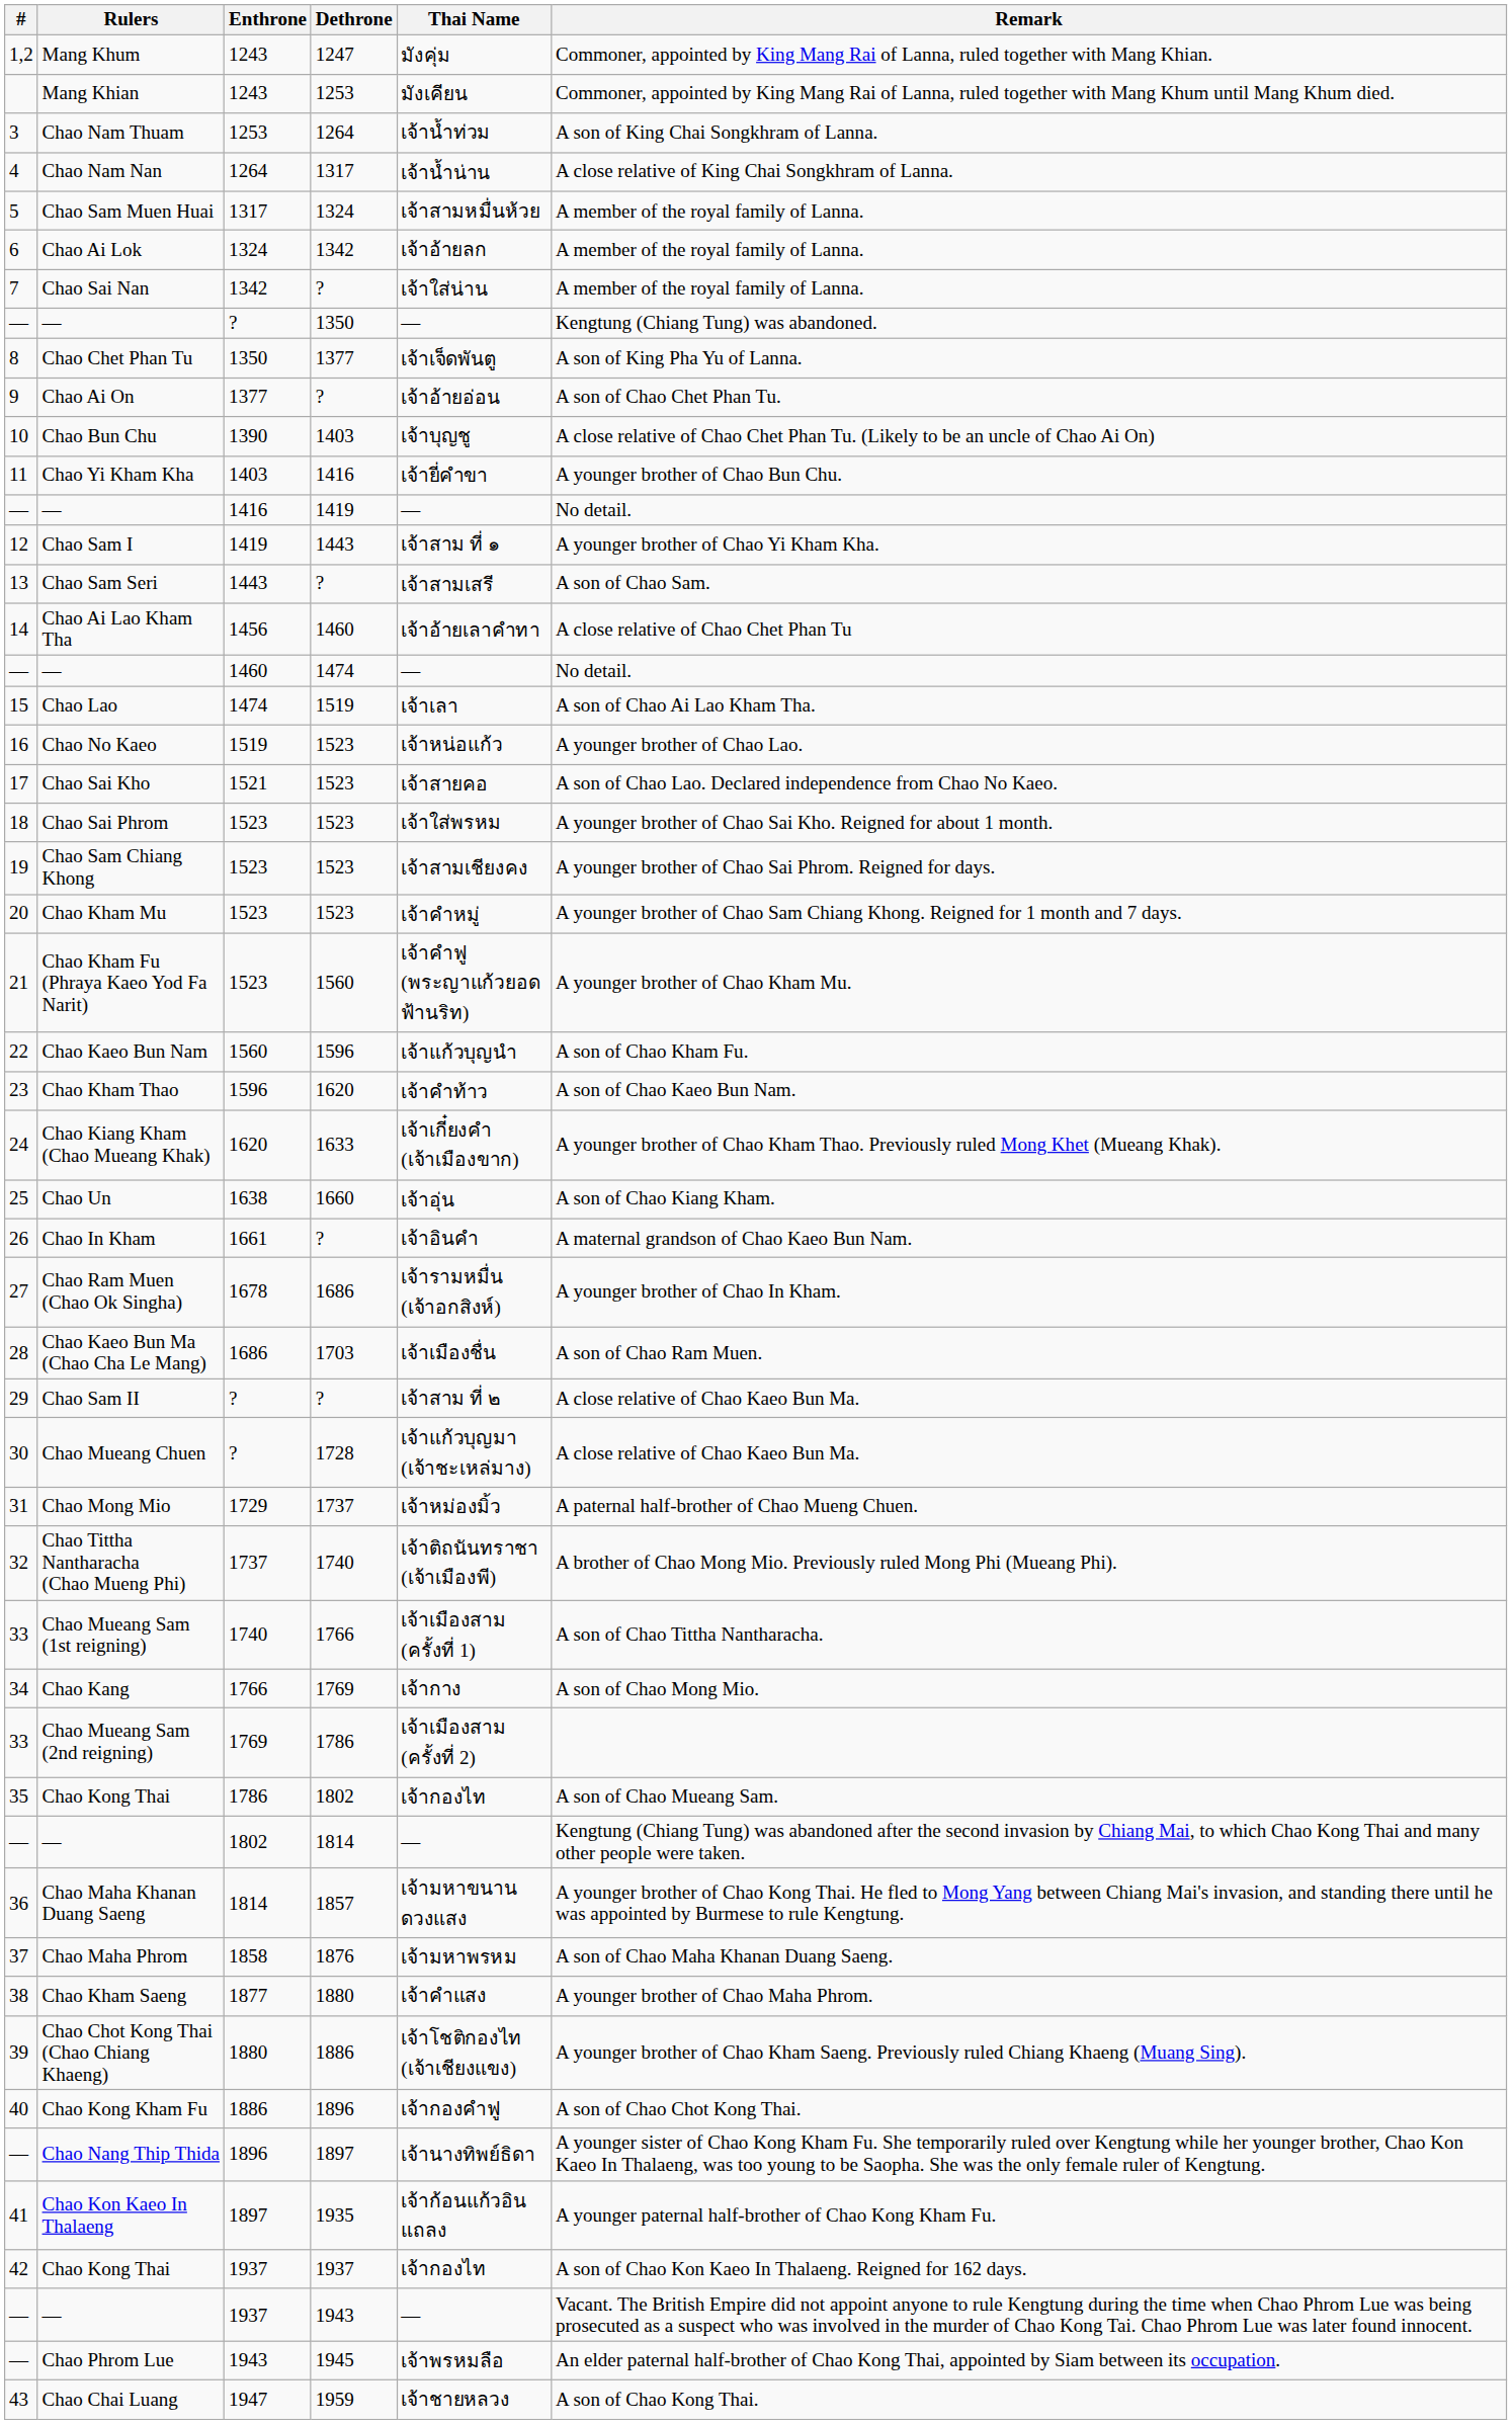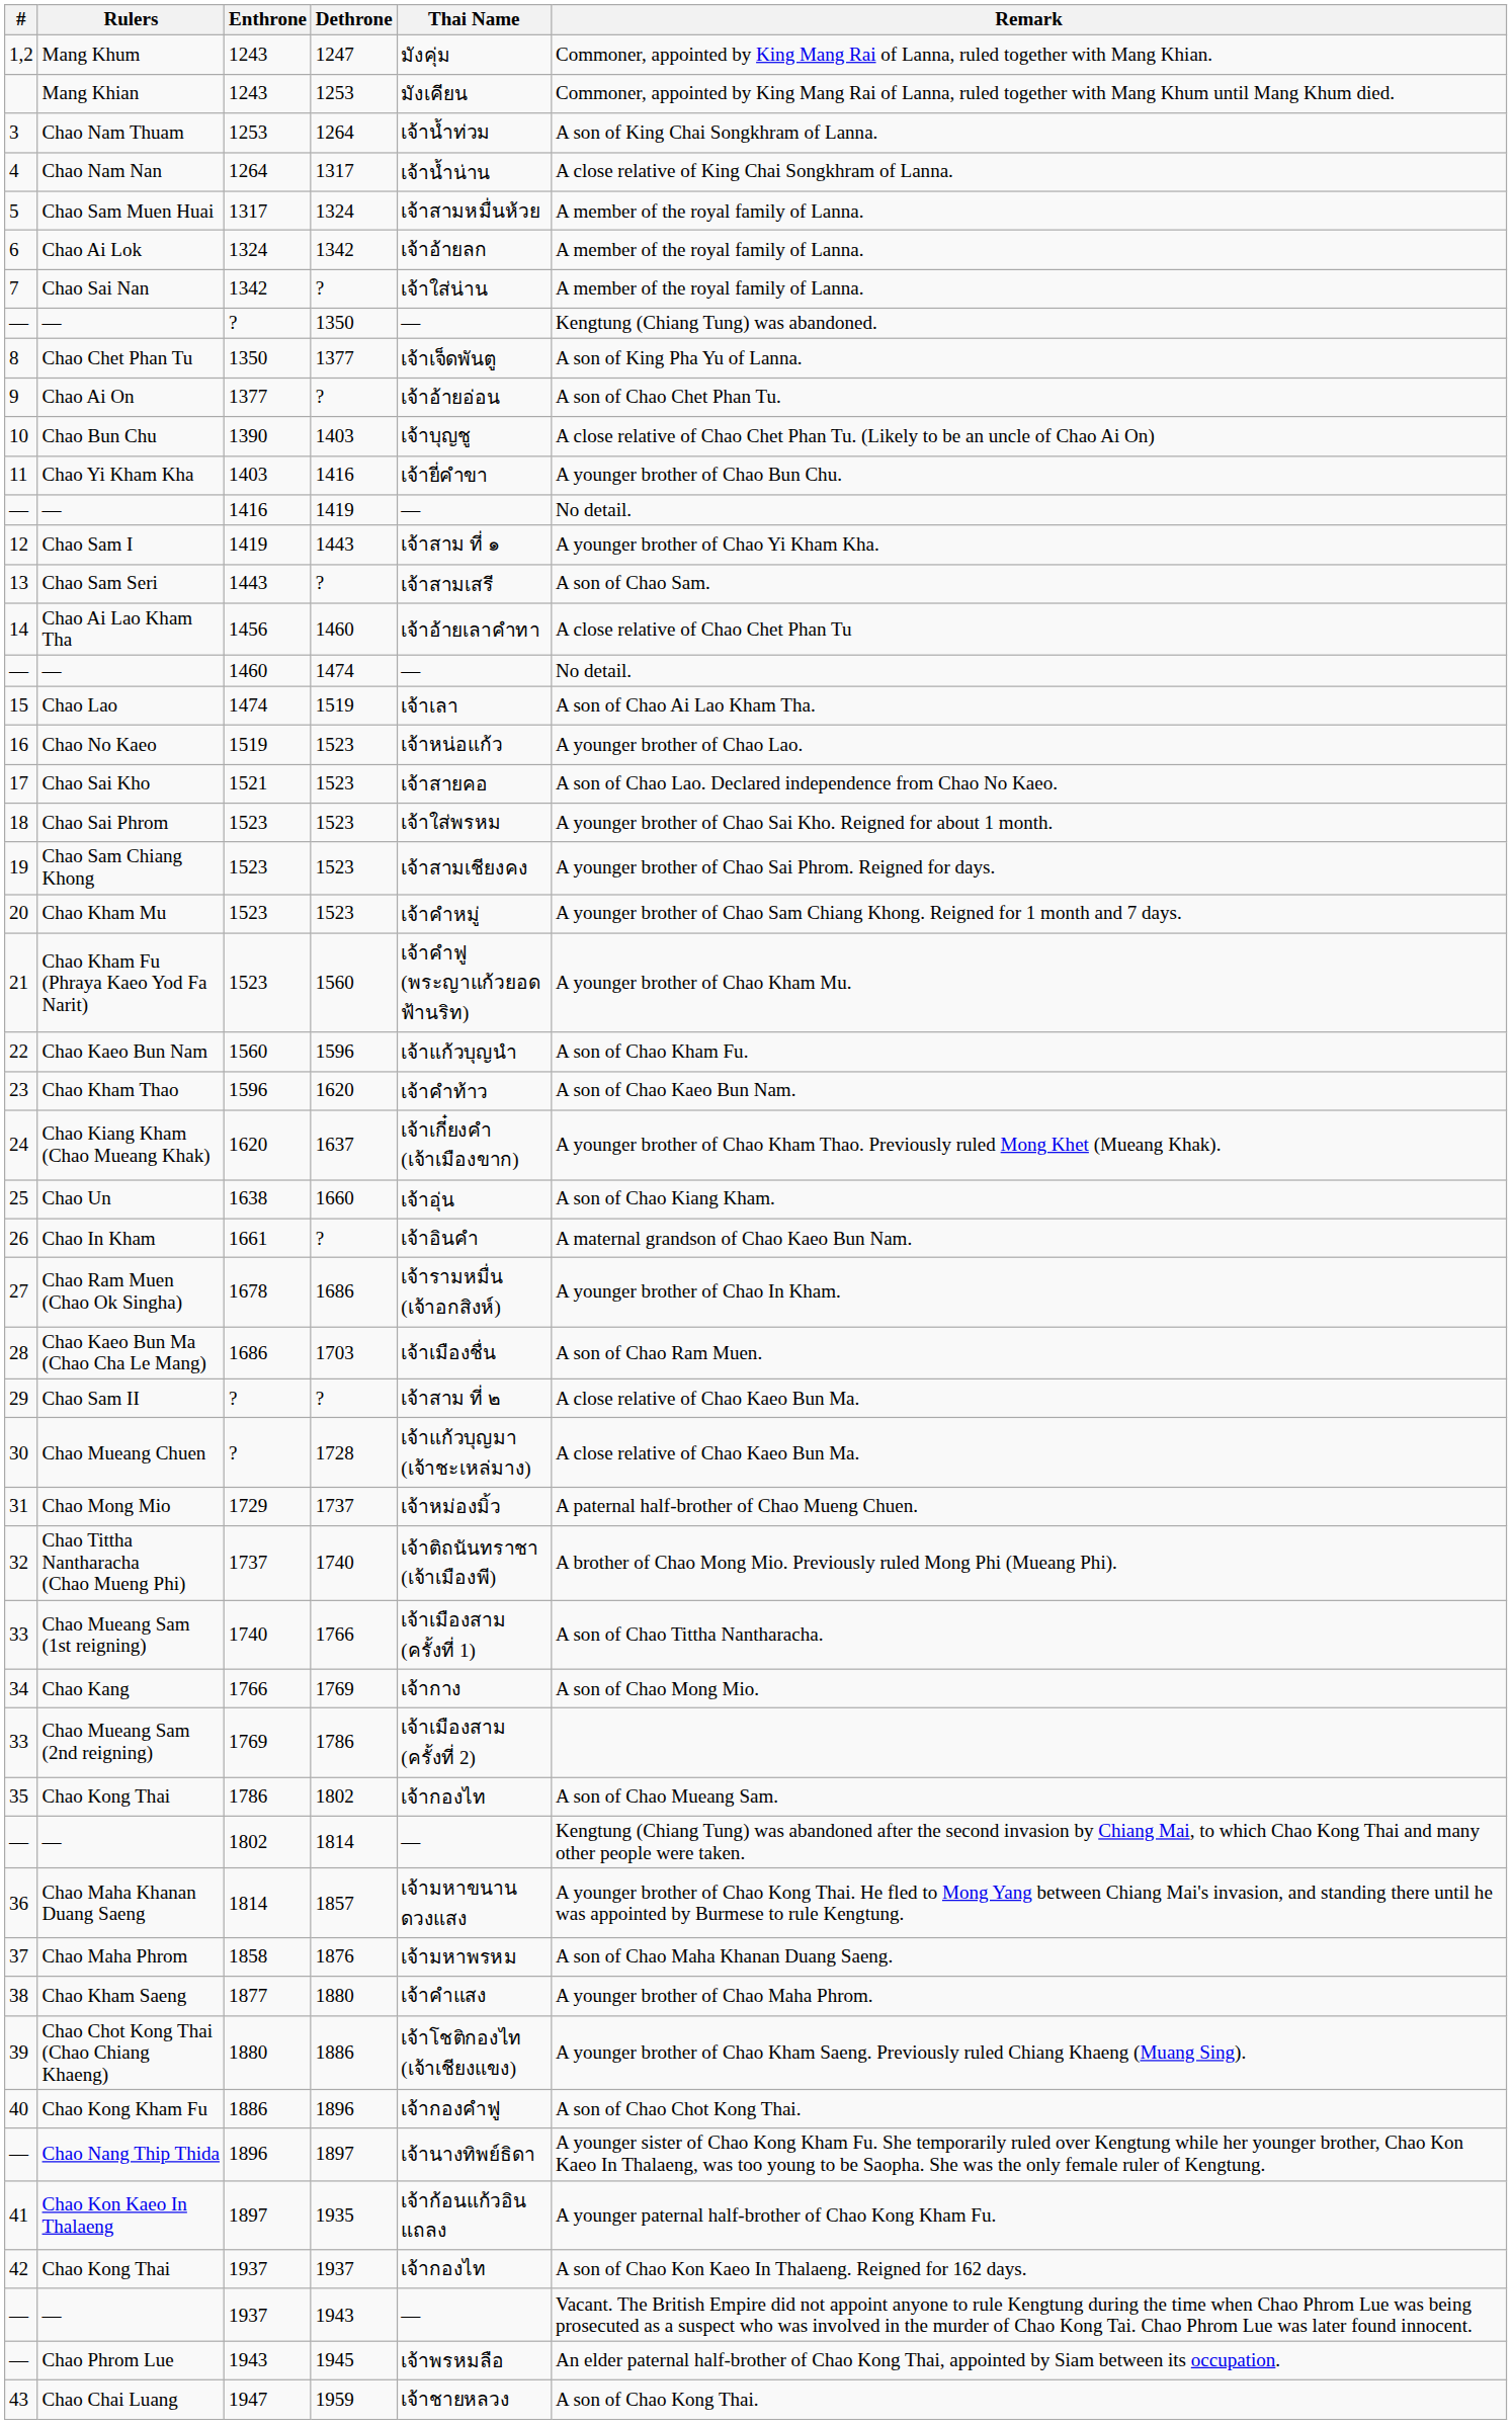 <table class="wikitable">
 <tr>
 <th>#</th>
 <th>Rulers</th>
 <th>Enthrone</th>
 <th>Dethrone</th>
 <th>Thai Name</th>
 <th>Remark</th>
 </tr>
 <tr>
 <td>1,2</td>
 <td>Mang Khum</td>
 <td>1243</td>
 <td>1247</td>
 <td>มังคุ่ม</td>
 <td>Commoner, appointed by <a href='#'>King Mang Rai</a> of Lanna, ruled together with Mang Khian.</td>
 </tr>
 <tr>
 <td></td>
 <td>Mang Khian</td>
 <td>1243</td>
 <td>1253</td>
 <td>มังเคียน</td>
 <td>Commoner, appointed by King Mang Rai of Lanna, ruled together with Mang Khum until Mang Khum died.</td>
 </tr>
 <tr>
 <td>3</td>
 <td>Chao Nam Thuam</td>
 <td>1253</td>
 <td>1264</td>
 <td>เจ้าน้ำท่วม</td>
 <td>A son of King Chai Songkhram of Lanna.</td>
 </tr>
 <tr>
 <td>4</td>
 <td>Chao Nam Nan</td>
 <td>1264</td>
 <td>1317</td>
 <td>เจ้าน้ำน่าน</td>
 <td>A close relative of King Chai Songkhram of Lanna.</td>
 </tr>
 <tr>
 <td>5</td>
 <td>Chao Sam Muen Huai</td>
 <td>1317</td>
 <td>1324</td>
 <td>เจ้าสามหมื่นห้วย</td>
 <td>A member of the royal family of Lanna.</td>
 </tr>
 <tr>
 <td>6</td>
 <td>Chao Ai Lok</td>
 <td>1324</td>
 <td>1342</td>
 <td>เจ้าอ้ายลก</td>
 <td>A member of the royal family of Lanna.</td>
 </tr>
 <tr>
 <td>7</td>
 <td>Chao Sai Nan</td>
 <td>1342</td>
 <td>?</td>
 <td>เจ้าใส่น่าน</td>
 <td>A member of the royal family of Lanna.</td>
 </tr>
 <tr>
 <td>—</td>
 <td>—</td>
 <td>?</td>
 <td>1350</td>
 <td>—</td>
 <td>Kengtung (Chiang Tung) was abandoned.</td>
 </tr>
 <tr>
 <td>8</td>
 <td>Chao Chet Phan Tu</td>
 <td>1350</td>
 <td>1377</td>
 <td>เจ้าเจ็ดพันตู</td>
 <td>A son of King Pha Yu of Lanna.</td>
 </tr>
 <tr>
 <td>9</td>
 <td>Chao Ai On</td>
 <td>1377</td>
 <td>?</td>
 <td>เจ้าอ้ายอ่อน</td>
 <td>A son of Chao Chet Phan Tu.</td>
 </tr>
 <tr>
 <td>10</td>
 <td>Chao Bun Chu</td>
 <td>1390</td>
 <td>1403</td>
 <td>เจ้าบุญชู</td>
 <td>A close relative of Chao Chet Phan Tu. (Likely to be an uncle of Chao Ai On)</td>
 </tr>
 <tr>
 <td>11</td>
 <td>Chao Yi Kham Kha</td>
 <td>1403</td>
 <td>1416</td>
 <td>เจ้ายี่คำขา</td>
 <td>A younger brother of Chao Bun Chu.</td>
 </tr>
 <tr>
 <td>—</td>
 <td>—</td>
 <td>1416</td>
 <td>1419</td>
 <td>—</td>
 <td>No detail.</td>
 </tr>
 <tr>
 <td>12</td>
 <td>Chao Sam I</td>
 <td>1419</td>
 <td>1443</td>
 <td>เจ้าสาม ที่ ๑</td>
 <td>A younger brother of Chao Yi Kham Kha.</td>
 </tr>
 <tr>
 <td>13</td>
 <td>Chao Sam Seri</td>
 <td>1443</td>
 <td>?</td>
 <td>เจ้าสามเสรี</td>
 <td>A son of Chao Sam.</td>
 </tr>
 <tr>
 <td>14</td>
 <td>Chao Ai Lao Kham Tha</td>
 <td>1456</td>
 <td>1460</td>
 <td>เจ้าอ้ายเลาคำทา</td>
 <td>A close relative of Chao Chet Phan Tu</td>
 </tr>
 <tr>
 <td>—</td>
 <td>—</td>
 <td>1460</td>
 <td>1474</td>
 <td>—</td>
 <td>No detail.</td>
 </tr>
 <tr>
 <td>15</td>
 <td>Chao Lao</td>
 <td>1474</td>
 <td>1519</td>
 <td>เจ้าเลา</td>
 <td>A son of Chao Ai Lao Kham Tha.</td>
 </tr>
 <tr>
 <td>16</td>
 <td>Chao No Kaeo</td>
 <td>1519</td>
 <td>1523</td>
 <td>เจ้าหน่อแก้ว</td>
 <td>A younger brother of Chao Lao.</td>
 </tr>
 <tr>
 <td>17</td>
 <td>Chao Sai Kho</td>
 <td>1521</td>
 <td>1523</td>
 <td>เจ้าสายคอ</td>
 <td>A son of Chao Lao. Declared independence from Chao No Kaeo.</td>
 </tr>
 <tr>
 <td>18</td>
 <td>Chao Sai Phrom</td>
 <td>1523</td>
 <td>1523</td>
 <td>เจ้าใส่พรหม</td>
 <td>A younger brother of Chao Sai Kho. Reigned for about 1 month.</td>
 </tr>
 <tr>
 <td>19</td>
 <td>Chao Sam Chiang  Khong</td>
 <td>1523</td>
 <td>1523</td>
 <td>เจ้าสามเชียงคง</td>
 <td>A younger brother of Chao Sai Phrom. Reigned for days.</td>
 </tr>
 <tr>
 <td>20</td>
 <td>Chao Kham Mu</td>
 <td>1523</td>
 <td>1523</td>
 <td>เจ้าคำหมู่</td>
 <td>A younger brother of Chao Sam Chiang Khong. Reigned for 1 month and 7 days.</td>
 </tr>
 <tr>
 <td>21</td>
 <td>Chao Kham Fu<br>(Phraya Kaeo Yod Fa Narit)</td>
 <td>1523</td>
 <td>1560</td>
 <td>เจ้าคำฟู<br>(พระญาแก้วยอดฟ้านริท)</td>
 <td>A younger brother of Chao Kham Mu.</td>
 </tr>
 <tr>
 <td>22</td>
 <td>Chao Kaeo Bun Nam</td>
 <td>1560</td>
 <td>1596</td>
 <td>เจ้าแก้วบุญนำ</td>
 <td>A son of Chao Kham Fu.</td>
 </tr>
 <tr>
 <td>23</td>
 <td>Chao Kham Thao</td>
 <td>1596</td>
 <td>1620</td>
 <td>เจ้าคำท้าว</td>
 <td>A son of Chao Kaeo Bun Nam.</td>
 </tr>
 <tr>
 <td>24</td>
 <td>Chao Kiang Kham<br>(Chao Mueang Khak)</td>
 <td>1620</td>
-<td>1633</td>
+<td>1637</td>
 <td>เจ้าเกี๋ยงคำ<br>(เจ้าเมืองขาก)</td>
 <td>A younger brother of Chao Kham Thao. Previously ruled <a href='#'>Mong Khet</a> (Mueang Khak).</td>
 </tr>
 <tr>
 <td>25</td>
 <td>Chao Un</td>
 <td>1638</td>
 <td>1660</td>
 <td>เจ้าอุ่น</td>
 <td>A son of Chao Kiang Kham.</td>
 </tr>
 <tr>
 <td>26</td>
 <td>Chao In Kham</td>
 <td>1661</td>
 <td>?</td>
 <td>เจ้าอินคำ</td>
 <td>A maternal grandson of Chao Kaeo Bun Nam.</td>
 </tr>
 <tr>
 <td>27</td>
 <td>Chao Ram Muen<br>(Chao Ok Singha)</td>
 <td>1678</td>
 <td>1686</td>
 <td>เจ้ารามหมื่น<br>(เจ้าอกสิงห์)</td>
 <td>A younger brother of Chao In Kham.</td>
 </tr>
 <tr>
 <td>28</td>
 <td>Chao Kaeo Bun Ma<br>(Chao Cha Le Mang)</td>
 <td>1686</td>
 <td>1703</td>
 <td>เจ้าเมืองชื่น</td>
 <td>A son of Chao Ram Muen.</td>
 </tr>
 <tr>
 <td>29</td>
 <td>Chao Sam II</td>
 <td>?</td>
 <td>?</td>
 <td>เจ้าสาม ที่ ๒</td>
 <td>A close relative of Chao Kaeo Bun Ma.</td>
 </tr>
 <tr>
 <td>30</td>
 <td>Chao Mueang Chuen</td>
 <td>?</td>
 <td>1728</td>
 <td>เจ้าแก้วบุญมา<br>(เจ้าชะเหล่มาง)</td>
 <td>A close relative of Chao Kaeo Bun Ma.</td>
 </tr>
 <tr>
 <td>31</td>
 <td>Chao Mong Mio</td>
 <td>1729</td>
 <td>1737</td>
 <td>เจ้าหม่องมิ้ว</td>
 <td>A paternal half-brother of Chao Mueng Chuen.</td>
 </tr>
 <tr>
 <td>32</td>
 <td>Chao Tittha Nantharacha<br>(Chao Mueng Phi)</td>
 <td>1737</td>
 <td>1740</td>
 <td>เจ้าติถนันทราชา<br>(เจ้าเมืองพี)</td>
 <td>A brother of Chao Mong Mio. Previously ruled Mong Phi (Mueang Phi).</td>
 </tr>
 <tr>
 <td>33</td>
 <td>Chao Mueang Sam (1st reigning)</td>
 <td>1740</td>
 <td>1766</td>
 <td>เจ้าเมืองสาม (ครั้งที่ 1)</td>
 <td>A son of Chao Tittha Nantharacha.</td>
 </tr>
 <tr>
 <td>34</td>
 <td>Chao Kang</td>
 <td>1766</td>
 <td>1769</td>
 <td>เจ้ากาง</td>
 <td>A son of Chao Mong Mio.</td>
 </tr>
 <tr>
 <td>33</td>
 <td>Chao Mueang Sam (2nd reigning)</td>
 <td>1769</td>
 <td>1786</td>
 <td>เจ้าเมืองสาม (ครั้งที่ 2)</td>
 <td></td>
 </tr>
 <tr>
 <td>35</td>
 <td>Chao Kong Thai</td>
 <td>1786</td>
 <td>1802</td>
 <td>เจ้ากองไท</td>
 <td>A son of Chao Mueang Sam.</td>
 </tr>
 <tr>
 <td>—</td>
 <td>—</td>
 <td>1802</td>
 <td>1814</td>
 <td>—</td>
 <td>Kengtung (Chiang Tung) was abandoned after the second invasion by <a href='#'>Chiang Mai</a>, to which Chao Kong Thai and many other people were taken.</td>
 </tr>
 <tr>
 <td>36</td>
 <td>Chao Maha Khanan Duang Saeng</td>
 <td>1814</td>
 <td>1857</td>
 <td>เจ้ามหาขนานดวงแสง</td>
 <td>A younger brother of Chao Kong Thai. He fled to <a href='#'>Mong Yang</a> between Chiang Mai's invasion, and standing there until he was appointed by Burmese to rule Kengtung.</td>
 </tr>
 <tr>
 <td>37</td>
 <td>Chao Maha Phrom</td>
 <td>1858</td>
 <td>1876</td>
 <td>เจ้ามหาพรหม</td>
 <td>A son of Chao Maha Khanan Duang Saeng.</td>
 </tr>
 <tr>
 <td>38</td>
 <td>Chao Kham Saeng</td>
 <td>1877</td>
 <td>1880</td>
 <td>เจ้าคำแสง</td>
 <td>A younger brother of Chao Maha Phrom.</td>
 </tr>
 <tr>
 <td>39</td>
 <td>Chao Chot Kong Thai<br>(Chao Chiang Khaeng)</td>
 <td>1880</td>
 <td>1886</td>
 <td>เจ้าโชติกองไท<br>(เจ้าเชียงแขง)</td>
 <td>A younger brother of Chao Kham Saeng. Previously ruled Chiang Khaeng (<a href='#'>Muang Sing</a>).</td>
 </tr>
 <tr>
 <td>40</td>
 <td>Chao Kong Kham Fu</td>
 <td>1886</td>
 <td>1896</td>
 <td>เจ้ากองคำฟู</td>
 <td>A son of Chao Chot Kong Thai.</td>
 </tr>
 <tr>
 <td>—</td>
 <td><a href='#'>Chao Nang Thip Thida</a></td>
 <td>1896</td>
 <td>1897</td>
 <td>เจ้านางทิพย์ธิดา</td>
 <td>A younger sister of Chao Kong Kham Fu. She temporarily ruled over Kengtung while her younger brother, Chao Kon Kaeo In Thalaeng, was too young to be Saopha. She was the only female ruler of Kengtung.</td>
 </tr>
 <tr>
 <td>41</td>
 <td><a href='#'>Chao Kon Kaeo In Thalaeng</a></td>
 <td>1897</td>
 <td>1935</td>
 <td>เจ้าก้อนแก้วอินแถลง</td>
 <td>A younger paternal half-brother of Chao Kong Kham Fu.</td>
 </tr>
 <tr>
 <td>42</td>
 <td>Chao Kong Thai</td>
 <td>1937</td>
 <td>1937</td>
 <td>เจ้ากองไท</td>
 <td>A son of Chao Kon Kaeo In Thalaeng. Reigned for 162 days.</td>
 </tr>
 <tr>
 <td>—</td>
 <td>—</td>
 <td>1937</td>
 <td>1943</td>
 <td>—</td>
 <td>Vacant. The British Empire did not appoint anyone to rule Kengtung during the time when Chao Phrom Lue was being prosecuted as a suspect who was involved in the murder of Chao Kong Tai. Chao Phrom Lue was later found innocent.</td>
 </tr>
 <tr>
 <td>—</td>
 <td>Chao Phrom Lue</td>
 <td>1943</td>
 <td>1945</td>
 <td>เจ้าพรหมลือ</td>
 <td>An elder paternal half-brother of Chao Kong Thai, appointed by Siam between its <a href='#'>occupation</a>.</td>
 </tr>
 <tr>
 <td>43</td>
 <td>Chao Chai Luang</td>
 <td>1947</td>
 <td>1959</td>
 <td>เจ้าชายหลวง</td>
 <td>A son of Chao Kong Thai.</td>
 </tr>
 </table>
